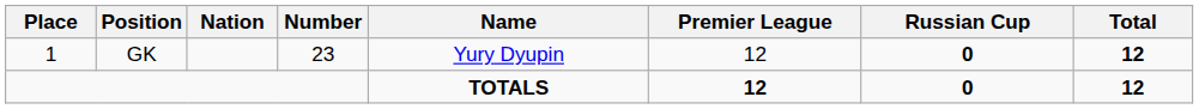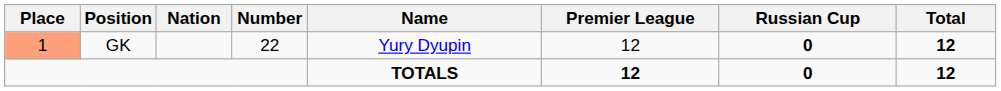 <table class="wikitable" style="font-size: 95%; text-align: center;">
 <tr>
 <th width=60>Place</th>
 <th width=60>Position</th>
 <th width=60>Nation</th>
 <th width=60>Number</th>
 <th width=200>Name</th>
 <th width=150>Premier League</th>
 <th width=150>Russian Cup</th>
 <th width=80><strong>Total</strong></th>
 </tr>
 <tr>
-<td>1</td>
+<td style="background: lightsalmon;">1</td>
 <td>GK</td>
 <td></td>
-<td>23</td>
+<td>22</td>
 <td><a href='#'>Yury Dyupin</a></td>
 <td>12</td>
 <td><strong>0</strong></td>
 <td><strong>12</strong></td>
 </tr>
 <tr>
 <td colspan="4"></td>
 <td><strong>TOTALS</strong></td>
 <td><strong>12</strong></td>
 <td><strong>0</strong></td>
 <td><strong>12</strong></td>
 </tr>
 </table>
